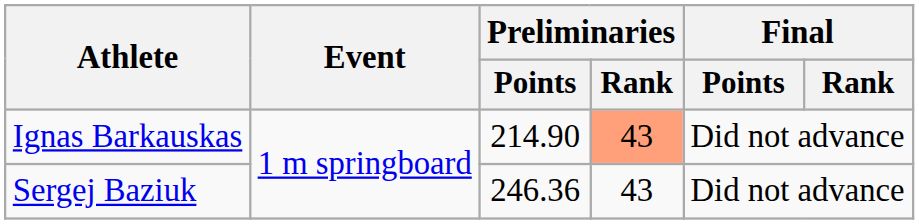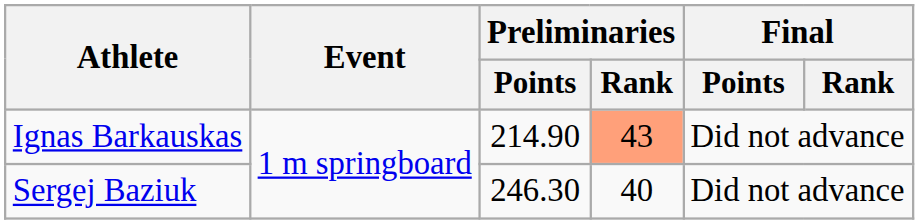 <table class=wikitable style="font-size:90%;">
 <tr>
 <th rowspan="2">Athlete</th>
 <th rowspan="2">Event</th>
 <th colspan="2">Preliminaries</th>
 <th colspan="2">Final</th>
 </tr>
 <tr style="font-size:95%">
 <th>Points</th>
 <th>Rank</th>
 <th>Points</th>
 <th>Rank</th>
 </tr>
 <tr align=center>
 <td align=left><a href='#'>Ignas Barkauskas</a></td>
 <td align=left rowspan=2><a href='#'>1 m springboard</a></td>
 <td>214.90</td>
 <td style="background: lightsalmon;">43</td>
 <td colspan=2>Did not advance</td>
 </tr>
 <tr align=center>
 <td align=left><a href='#'>Sergej Baziuk</a></td>
-<td>246.36</td>
-<td>43</td>
+<td>246.30</td>
+<td>40</td>
 <td colspan=2>Did not advance</td>
 </tr>
 </table>
